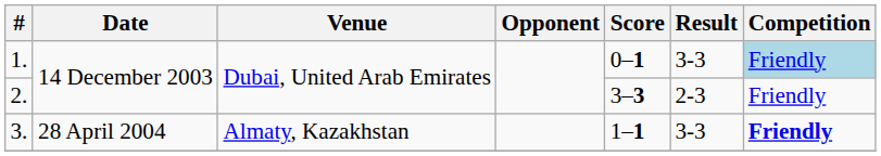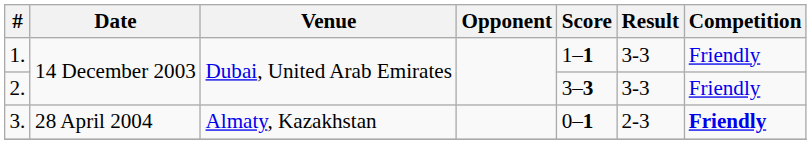 <table class="wikitable">
 <tr>
 <th>#</th>
 <th>Date</th>
 <th>Venue</th>
 <th>Opponent</th>
 <th>Score</th>
 <th>Result</th>
 <th>Competition</th>
 </tr>
 <tr>
 <td>1.</td>
 <td rowspan="2">14 December 2003</td>
 <td rowspan="2"><a href='#'>Dubai</a>, United Arab Emirates</td>
 <td rowspan="2"></td>
-<td>0–<strong>1</strong></td>
+<td>1–<strong>1</strong></td>
 <td>3-3</td>
-<td style="background: lightblue;"><a href='#'>Friendly</a></td>
+<td><a href='#'>Friendly</a></td>
 </tr>
 <tr>
 <td>2.</td>
 <td>3–<strong>3</strong></td>
-<td>2-3</td>
+<td>3-3</td>
 <td><a href='#'>Friendly</a></td>
 </tr>
 <tr>
 <td>3.</td>
 <td>28 April 2004</td>
 <td><a href='#'>Almaty</a>, Kazakhstan</td>
 <td></td>
-<td>1–<strong>1</strong></td>
-<td>3-3</td>
+<td>0–<strong>1</strong></td>
+<td>2-3</td>
 <td><strong><a href='#'>Friendly</a></strong></td>
 </tr>
 <tr>
 </tr>
 </table>
